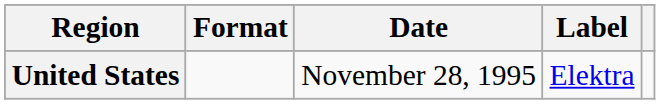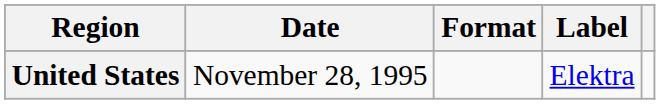 <table class="wikitable plainrowheaders">
 <tr>
 <th scope="col">Region</th>
+<th scope="col">Date</th>
 <th scope="col">Format</th>
-<th scope="col">Date</th>
 <th scope="col">Label</th>
 <th scope="col"></th>
 </tr>
 <tr>
 <th scope="row">United States</th>
+<td rowspan="1">November 28, 1995</td>
 <td rowspan="1"></td>
-<td rowspan="1">November 28, 1995</td>
 <td rowspan="1"><a href='#'>Elektra</a></td>
 <td align="center"></td>
 </tr>
 </table>
